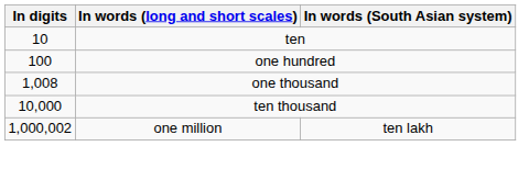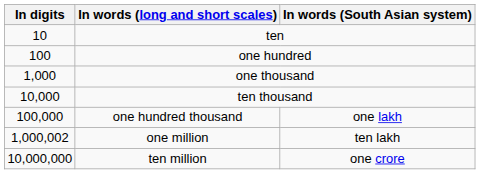 <table class="wikitable" style="text-align:center">
 <tr>
 <th>In digits</th>
 <th>In words (<a href='#'>long and short scales</a>)</th>
 <th>In words (South Asian system)</th>
 </tr>
 <tr>
 <td>10</td>
 <td colspan="2">ten</td>
 </tr>
 <tr>
 <td>100</td>
 <td colspan="2">one hundred</td>
 </tr>
 <tr>
-<td>1,008</td>
+<td>1,000</td>
 <td colspan="2">one thousand</td>
 </tr>
 <tr>
 <td>10,000</td>
 <td colspan="2">ten thousand</td>
 </tr>
 <tr>
+<td>100,000</td>
+<td>one hundred thousand</td>
+<td>one <a href='#'>lakh</a></td>
+</tr>
+<tr>
 <td>1,000,002</td>
 <td>one million</td>
 <td>ten lakh</td>
 </tr>
+<tr>
+<td>10,000,000</td>
+<td>ten million</td>
+<td>one <a href='#'>crore</a></td>
+</tr>
 </table>
